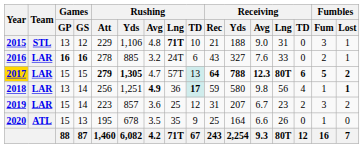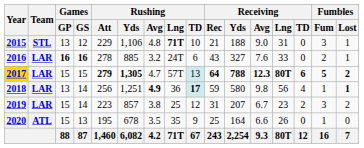 <table class= "wikitable" style="text-align:center;">
 <tr>
 <th rowspan="2">Year</th>
 <th rowspan="2">Team</th>
 <th colspan="2">Games</th>
 <th colspan="5">Rushing</th>
 <th colspan="5">Receiving</th>
 <th colspan="2">Fumbles</th>
 </tr>
 <tr>
 <th>GP</th>
 <th>GS</th>
 <th>Att</th>
 <th>Yds</th>
 <th>Avg</th>
 <th>Lng</th>
 <th>TD</th>
 <th>Rec</th>
 <th>Yds</th>
 <th>Avg</th>
 <th>Lng</th>
 <th>TD</th>
 <th>Fum</th>
 <th>Lost</th>
 </tr>
 <tr>
 <th><a href='#'>2015</a></th>
 <th><a href='#'>STL</a></th>
 <td>13</td>
 <td>12</td>
 <td>229</td>
 <td>1,106</td>
 <td>4.8</td>
 <td><strong>71T</strong></td>
 <td>10</td>
 <td>21</td>
 <td>188</td>
 <td>9.0</td>
 <td>31</td>
 <td>0</td>
 <td>3</td>
 <td>1</td>
 </tr>
 <tr>
 <th><a href='#'>2016</a></th>
 <th><a href='#'>LAR</a></th>
 <td><strong>16</strong></td>
 <td><strong>16</strong></td>
 <td>278</td>
 <td>885</td>
 <td>3.2</td>
 <td>24T</td>
 <td>6</td>
 <td>43</td>
 <td>327</td>
 <td>7.6</td>
 <td>33</td>
 <td>0</td>
 <td>2</td>
 <td>1</td>
 </tr>
 <tr>
 <th style="background:#ffd700;"><a href='#'>2017</a></th>
 <th><a href='#'>LAR</a></th>
 <td>15</td>
 <td>15</td>
 <td><strong>279</strong></td>
 <td><strong>1,305</strong></td>
 <td>4.7</td>
 <td>57T</td>
 <td style="background:#cfecec;">13</td>
 <td><strong>64</strong></td>
 <td><strong>788</strong></td>
 <td><strong>12.3</strong></td>
 <td><strong>80T</strong></td>
 <td><strong>6</strong></td>
 <td><strong>5</strong></td>
 <td><strong>2</strong></td>
 </tr>
 <tr>
 <th><a href='#'>2018</a></th>
 <th><a href='#'>LAR</a></th>
 <td>13</td>
 <td>14</td>
 <td>256</td>
 <td>1,251</td>
 <td><strong>4.9</strong></td>
 <td>36</td>
 <td style="background:#cfecec;"><strong>17</strong></td>
 <td>59</td>
 <td>580</td>
 <td>9.8</td>
 <td>56</td>
 <td>4</td>
 <td>1</td>
 <td><strong>1</strong></td>
 </tr>
 <tr>
 <th><a href='#'>2019</a></th>
 <th><a href='#'>LAR</a></th>
 <td>15</td>
 <td>14</td>
 <td>223</td>
 <td>857</td>
-<td>3.6</td>
+<td>3.8</td>
 <td>25</td>
 <td>12</td>
 <td>31</td>
 <td>207</td>
 <td>6.7</td>
 <td>23</td>
 <td>2</td>
 <td>3</td>
 <td>2</td>
 </tr>
 <tr>
 <th><a href='#'>2020</a></th>
 <th><a href='#'>ATL</a></th>
 <td>15</td>
 <td>13</td>
 <td>195</td>
 <td>678</td>
 <td>3.5</td>
 <td>35</td>
 <td>9</td>
 <td>25</td>
 <td>164</td>
 <td>6.6</td>
 <td>26</td>
 <td>0</td>
 <td>1</td>
 <td>0</td>
 </tr>
 <tr>
 <th colspan="2"></th>
 <th>88</th>
 <th>87</th>
 <th>1,460</th>
 <th>6,082</th>
 <th>4.2</th>
 <th>71T</th>
 <th>67</th>
 <th>243</th>
 <th>2,254</th>
 <th>9.3</th>
 <th>80T</th>
 <th>12</th>
 <th>16</th>
 <th>7</th>
 </tr>
 </table>
